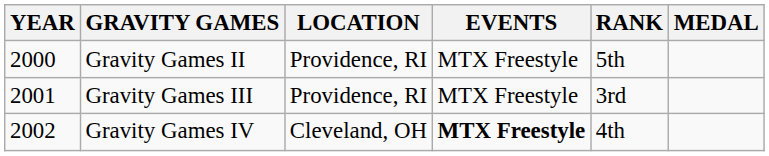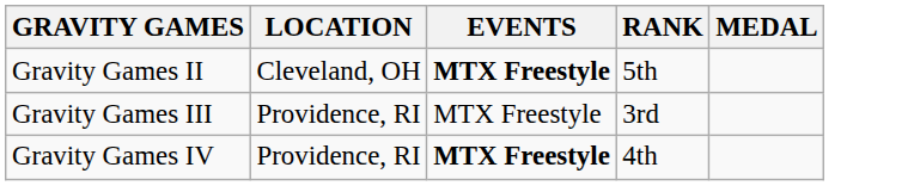 <table class="wikitable">
 <tr>
-<th>YEAR</th>
 <th>GRAVITY GAMES</th>
 <th>LOCATION</th>
 <th>EVENTS</th>
 <th>RANK</th>
 <th>MEDAL</th>
 </tr>
 <tr>
-<td>2000</td>
 <td>Gravity Games II</td>
-<td>Providence, RI</td>
-<td>MTX Freestyle</td>
+<td>Cleveland, OH</td>
+<td><strong>MTX Freestyle</strong></td>
 <td>5th</td>
 <td></td>
 </tr>
 <tr>
-<td>2001</td>
 <td>Gravity Games III</td>
 <td>Providence, RI</td>
 <td>MTX Freestyle</td>
 <td>3rd</td>
 <td></td>
 </tr>
 <tr>
-<td>2002</td>
 <td>Gravity Games IV</td>
-<td>Cleveland, OH</td>
+<td>Providence, RI</td>
 <td><strong>MTX Freestyle</strong></td>
 <td>4th</td>
 <td></td>
 </tr>
 </table>
